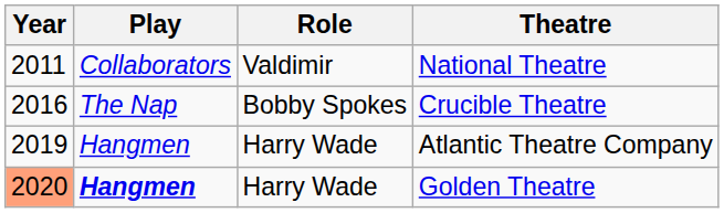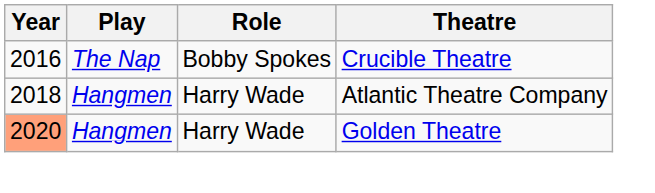 <table class="wikitable sortable">
 <tr>
 <th>Year</th>
 <th>Play</th>
 <th>Role</th>
 <th class="unsortable">Theatre</th>
 </tr>
 <tr>
-<td>2011</td>
-<td><em><a href='#'>Collaborators</a></em></td>
-<td>Valdimir</td>
-<td><a href='#'>National Theatre</a></td>
-</tr>
-<tr>
 <td>2016</td>
 <td><em><a href='#'>The Nap</a></em></td>
 <td>Bobby Spokes</td>
 <td><a href='#'>Crucible Theatre</a></td>
 </tr>
 <tr>
-<td>2019</td>
+<td>2018</td>
 <td><em><a href='#'>Hangmen</a></em></td>
 <td>Harry Wade</td>
 <td>Atlantic Theatre Company</td>
 </tr>
 <tr>
 <td style="background: lightsalmon;">2020</td>
-<td><strong><em><a href='#'>Hangmen</a></em></strong></td>
+<td><em><a href='#'>Hangmen</a></em></td>
 <td>Harry Wade</td>
 <td><a href='#'>Golden Theatre</a></td>
 </tr>
 </table>
